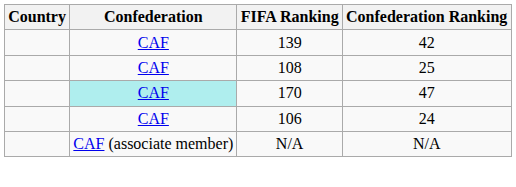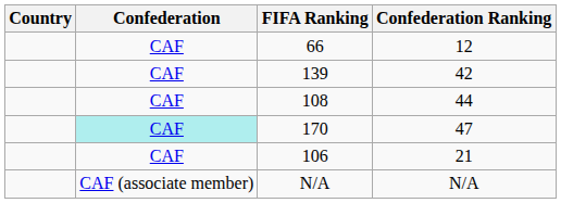 <table class="wikitable sortable" style="text-align: center;">
 <tr>
 <th>Country</th>
 <th>Confederation</th>
 <th>FIFA Ranking</th>
 <th>Confederation Ranking</th>
+</tr>
+<tr>
+<td align=left></td>
+<td><a href='#'>CAF</a></td>
+<td>66</td>
+<td>12</td>
 </tr>
 <tr>
 <td align="left"></td>
 <td><a href='#'>CAF</a></td>
 <td>139</td>
 <td>42</td>
 </tr>
 <tr>
 <td align="left"></td>
 <td><a href='#'>CAF</a></td>
 <td>108</td>
-<td>25</td>
+<td>44</td>
 </tr>
 <tr>
 <td align="left"></td>
 <td style="background: paleturquoise;"><a href='#'>CAF</a></td>
 <td>170</td>
 <td>47</td>
 </tr>
 <tr>
 <td align="left"></td>
 <td><a href='#'>CAF</a></td>
 <td>106</td>
-<td>24</td>
+<td>21</td>
 </tr>
 <tr>
 <td align="left"></td>
 <td><a href='#'>CAF</a> (associate member)</td>
 <td>N/A</td>
 <td>N/A</td>
 </tr>
 </table>
